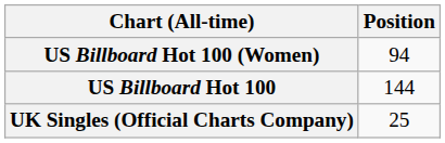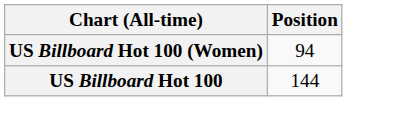 <table class="wikitable plainrowheaders">
 <tr>
 <th>Chart (All-time)</th>
 <th>Position</th>
 </tr>
 <tr>
 <th scope="row">US <em>Billboard</em> Hot 100 (Women)</th>
 <td align="center">94</td>
 </tr>
 <tr>
 <th scope="row">US <em>Billboard</em> Hot 100</th>
 <td style="text-align:center;">144</td>
 </tr>
-<tr>
-<th scope="row">UK Singles (Official Charts Company)</th>
-<td align="center">25</td>
-</tr>
 </table>
